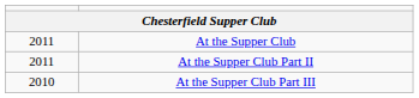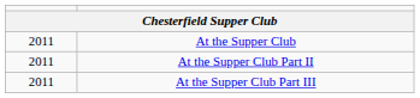 <table class="wikitable" align="center" style="text-align:center; width:500; border:1">
 <tr>
 <td></td>
 </tr>
 <tr>
 <th width="500" colspan=2><em>Chesterfield Supper Club</em></th>
 </tr>
 <tr>
 <td>2011</td>
 <td><a href='#'>At the Supper Club</a></td>
 </tr>
 <tr>
 <td>2011</td>
 <td><a href='#'>At the Supper Club Part II</a></td>
 </tr>
 <tr>
-<td>2010</td>
+<td>2011</td>
 <td><a href='#'>At the Supper Club Part III</a></td>
 </tr>
 </table>
